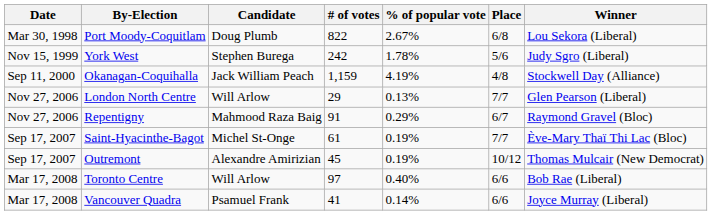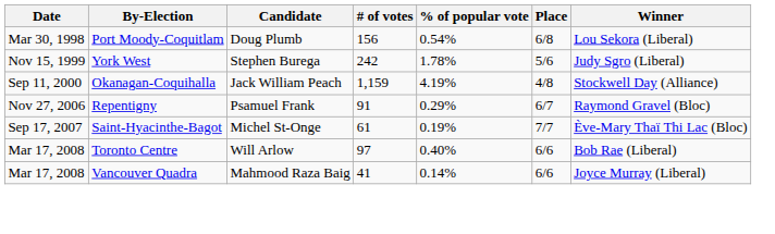 <table class="wikitable">
 <tr>
 <th>Date</th>
 <th>By-Election</th>
 <th>Candidate</th>
 <th># of votes</th>
 <th>% of popular vote</th>
 <th>Place</th>
 <th>Winner</th>
 </tr>
 <tr>
 <td align="centre">Mar 30, 1998</td>
 <td><a href='#'>Port Moody-Coquitlam</a></td>
 <td>Doug Plumb</td>
-<td>822</td>
-<td>2.67%</td>
+<td>156</td>
+<td>0.54%</td>
 <td>6/8</td>
 <td><a href='#'>Lou Sekora</a> (Liberal)</td>
 </tr>
 <tr>
 <td align="centre">Nov 15, 1999</td>
 <td><a href='#'>York West</a></td>
 <td>Stephen Burega</td>
 <td>242</td>
 <td>1.78%</td>
 <td>5/6</td>
 <td><a href='#'>Judy Sgro</a> (Liberal)</td>
 </tr>
 <tr>
 <td align="centre">Sep 11, 2000</td>
 <td><a href='#'>Okanagan-Coquihalla</a></td>
 <td>Jack William Peach</td>
 <td>1,159</td>
 <td>4.19%</td>
 <td>4/8</td>
 <td><a href='#'>Stockwell Day</a> (Alliance)</td>
 </tr>
 <tr>
 <td align="centre">Nov 27, 2006</td>
-<td><a href='#'>London North Centre</a></td>
-<td>Will Arlow</td>
-<td>29</td>
-<td>0.13%</td>
-<td>7/7</td>
-<td><a href='#'>Glen Pearson</a> (Liberal)</td>
-</tr>
-<tr>
-<td align="centre">Nov 27, 2006</td>
 <td><a href='#'>Repentigny</a></td>
-<td>Mahmood Raza Baig</td>
+<td>Psamuel Frank</td>
 <td>91</td>
 <td>0.29%</td>
 <td>6/7</td>
 <td><a href='#'>Raymond Gravel</a> (Bloc)</td>
 </tr>
 <tr>
 <td align="centre">Sep 17, 2007</td>
 <td><a href='#'>Saint-Hyacinthe-Bagot</a></td>
 <td>Michel St-Onge</td>
 <td>61</td>
 <td>0.19%</td>
 <td>7/7</td>
 <td><a href='#'>Ève-Mary Thaï Thi Lac</a> (Bloc)</td>
 </tr>
 <tr>
-<td align="centre">Sep 17, 2007</td>
-<td><a href='#'>Outremont</a></td>
-<td>Alexandre Amirizian</td>
-<td>45</td>
-<td>0.19%</td>
-<td>10/12</td>
-<td><a href='#'>Thomas Mulcair</a> (New Democrat)</td>
-</tr>
-<tr>
 <td align="centre">Mar 17, 2008</td>
 <td><a href='#'>Toronto Centre</a></td>
 <td>Will Arlow</td>
 <td>97</td>
 <td>0.40%</td>
 <td>6/6</td>
 <td><a href='#'>Bob Rae</a> (Liberal)</td>
 </tr>
 <tr>
 <td align="centre">Mar 17, 2008</td>
 <td><a href='#'>Vancouver Quadra</a></td>
-<td>Psamuel Frank</td>
+<td>Mahmood Raza Baig</td>
 <td>41</td>
 <td>0.14%</td>
 <td>6/6</td>
 <td><a href='#'>Joyce Murray</a> (Liberal)</td>
 </tr>
 </table>
